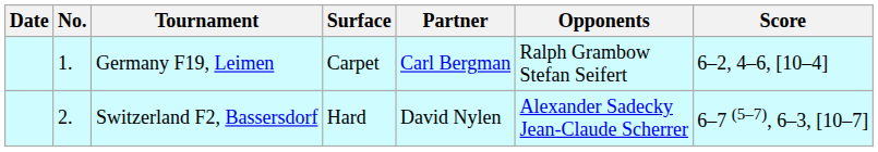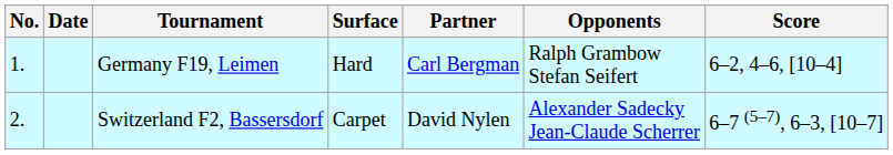 <table class="sortable wikitable" style=font-size:97%>
 <tr>
+<th>No.</th>
 <th>Date</th>
-<th>No.</th>
 <th>Tournament</th>
 <th>Surface</th>
 <th>Partner</th>
 <th>Opponents</th>
 <th class="unsortable">Score</th>
 </tr>
 <tr style="background:#cffcff;">
+<td>1.</td>
 <td></td>
-<td>1.</td>
 <td>Germany F19, <a href='#'>Leimen</a></td>
-<td>Carpet</td>
+<td>Hard</td>
 <td> <a href='#'>Carl Bergman</a></td>
 <td> Ralph Grambow<br> Stefan Seifert</td>
 <td>6–2, 4–6, [10–4]</td>
 </tr>
 <tr style="background:#cffcff;">
+<td>2.</td>
 <td></td>
-<td>2.</td>
 <td>Switzerland F2, <a href='#'>Bassersdorf</a></td>
-<td>Hard</td>
+<td>Carpet</td>
 <td> David Nylen</td>
 <td> <a href='#'>Alexander Sadecky</a><br> <a href='#'>Jean-Claude Scherrer</a></td>
 <td>6–7 <sup>(5–7)</sup>, 6–3, [10–7]</td>
 </tr>
 </table>
